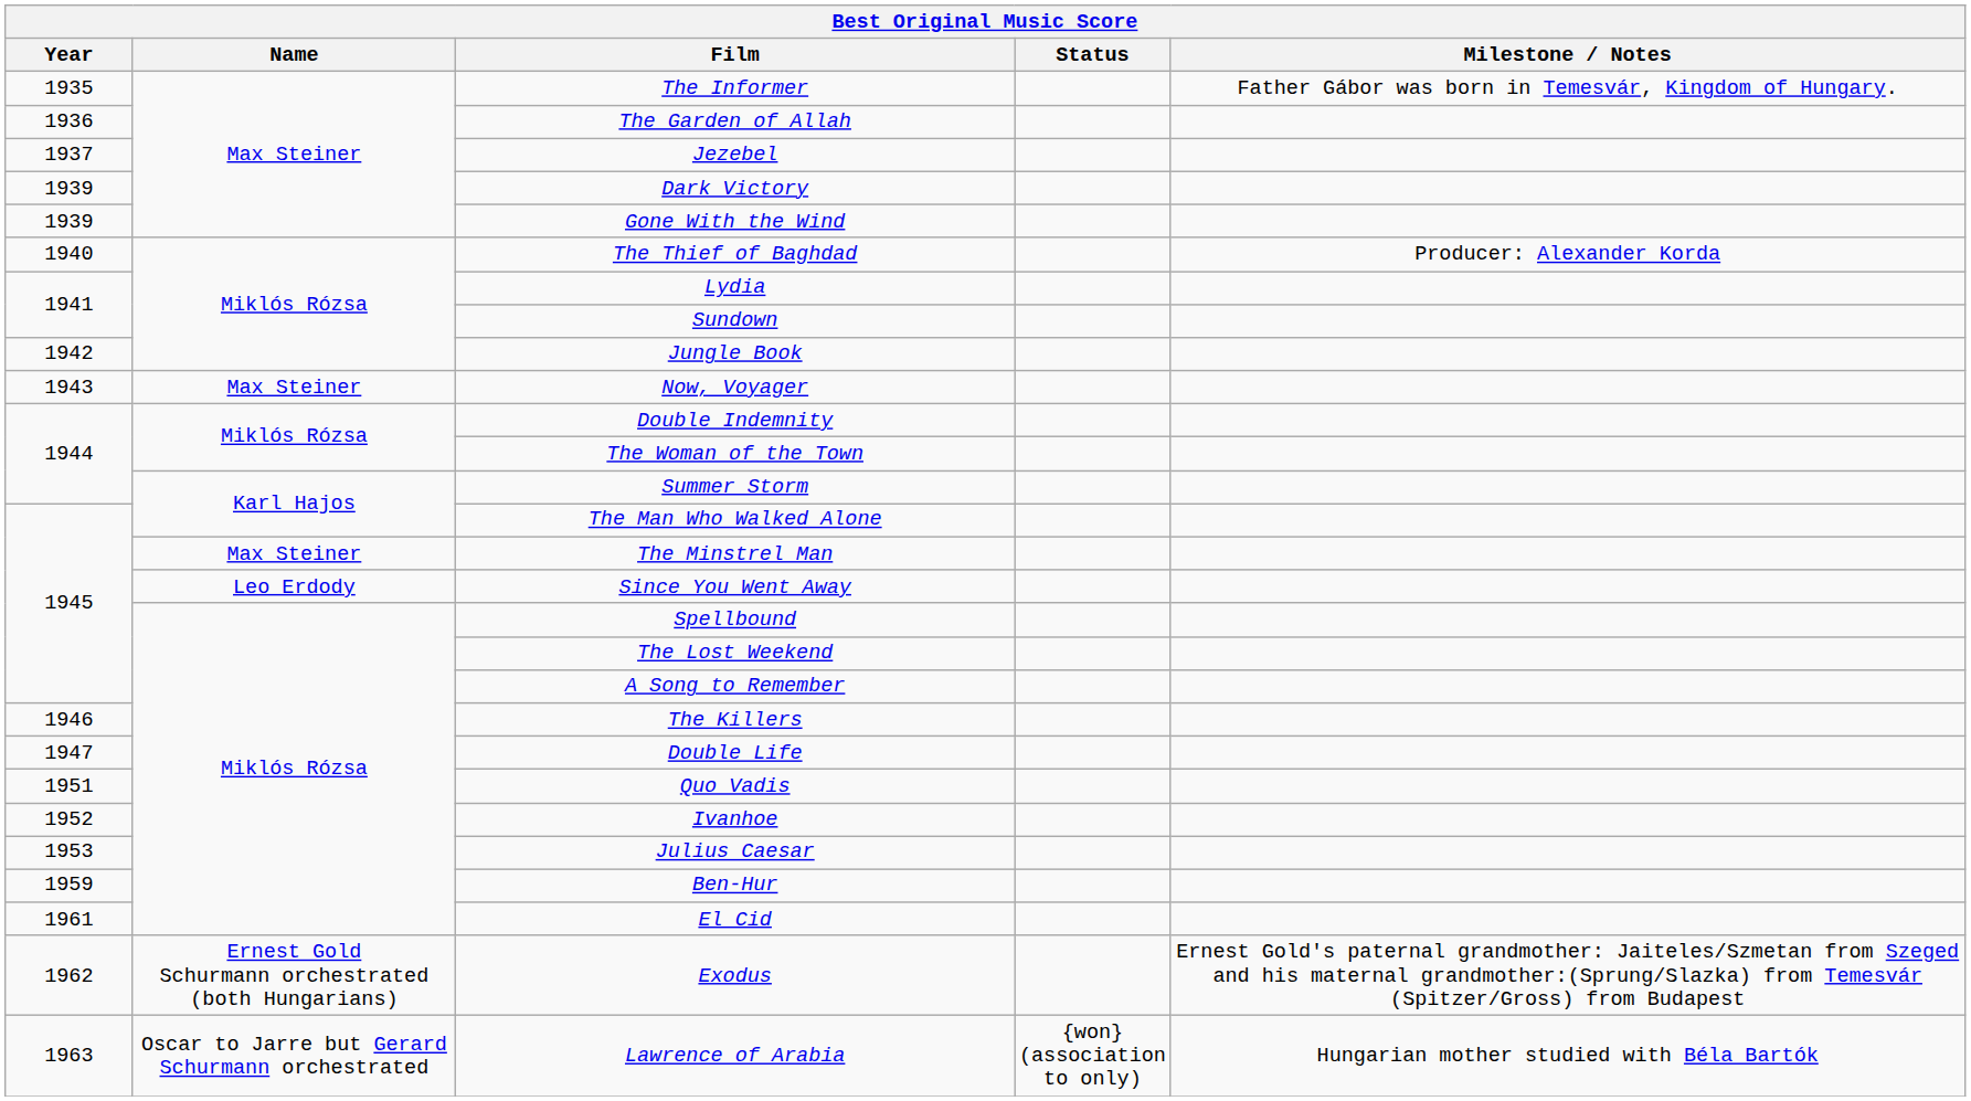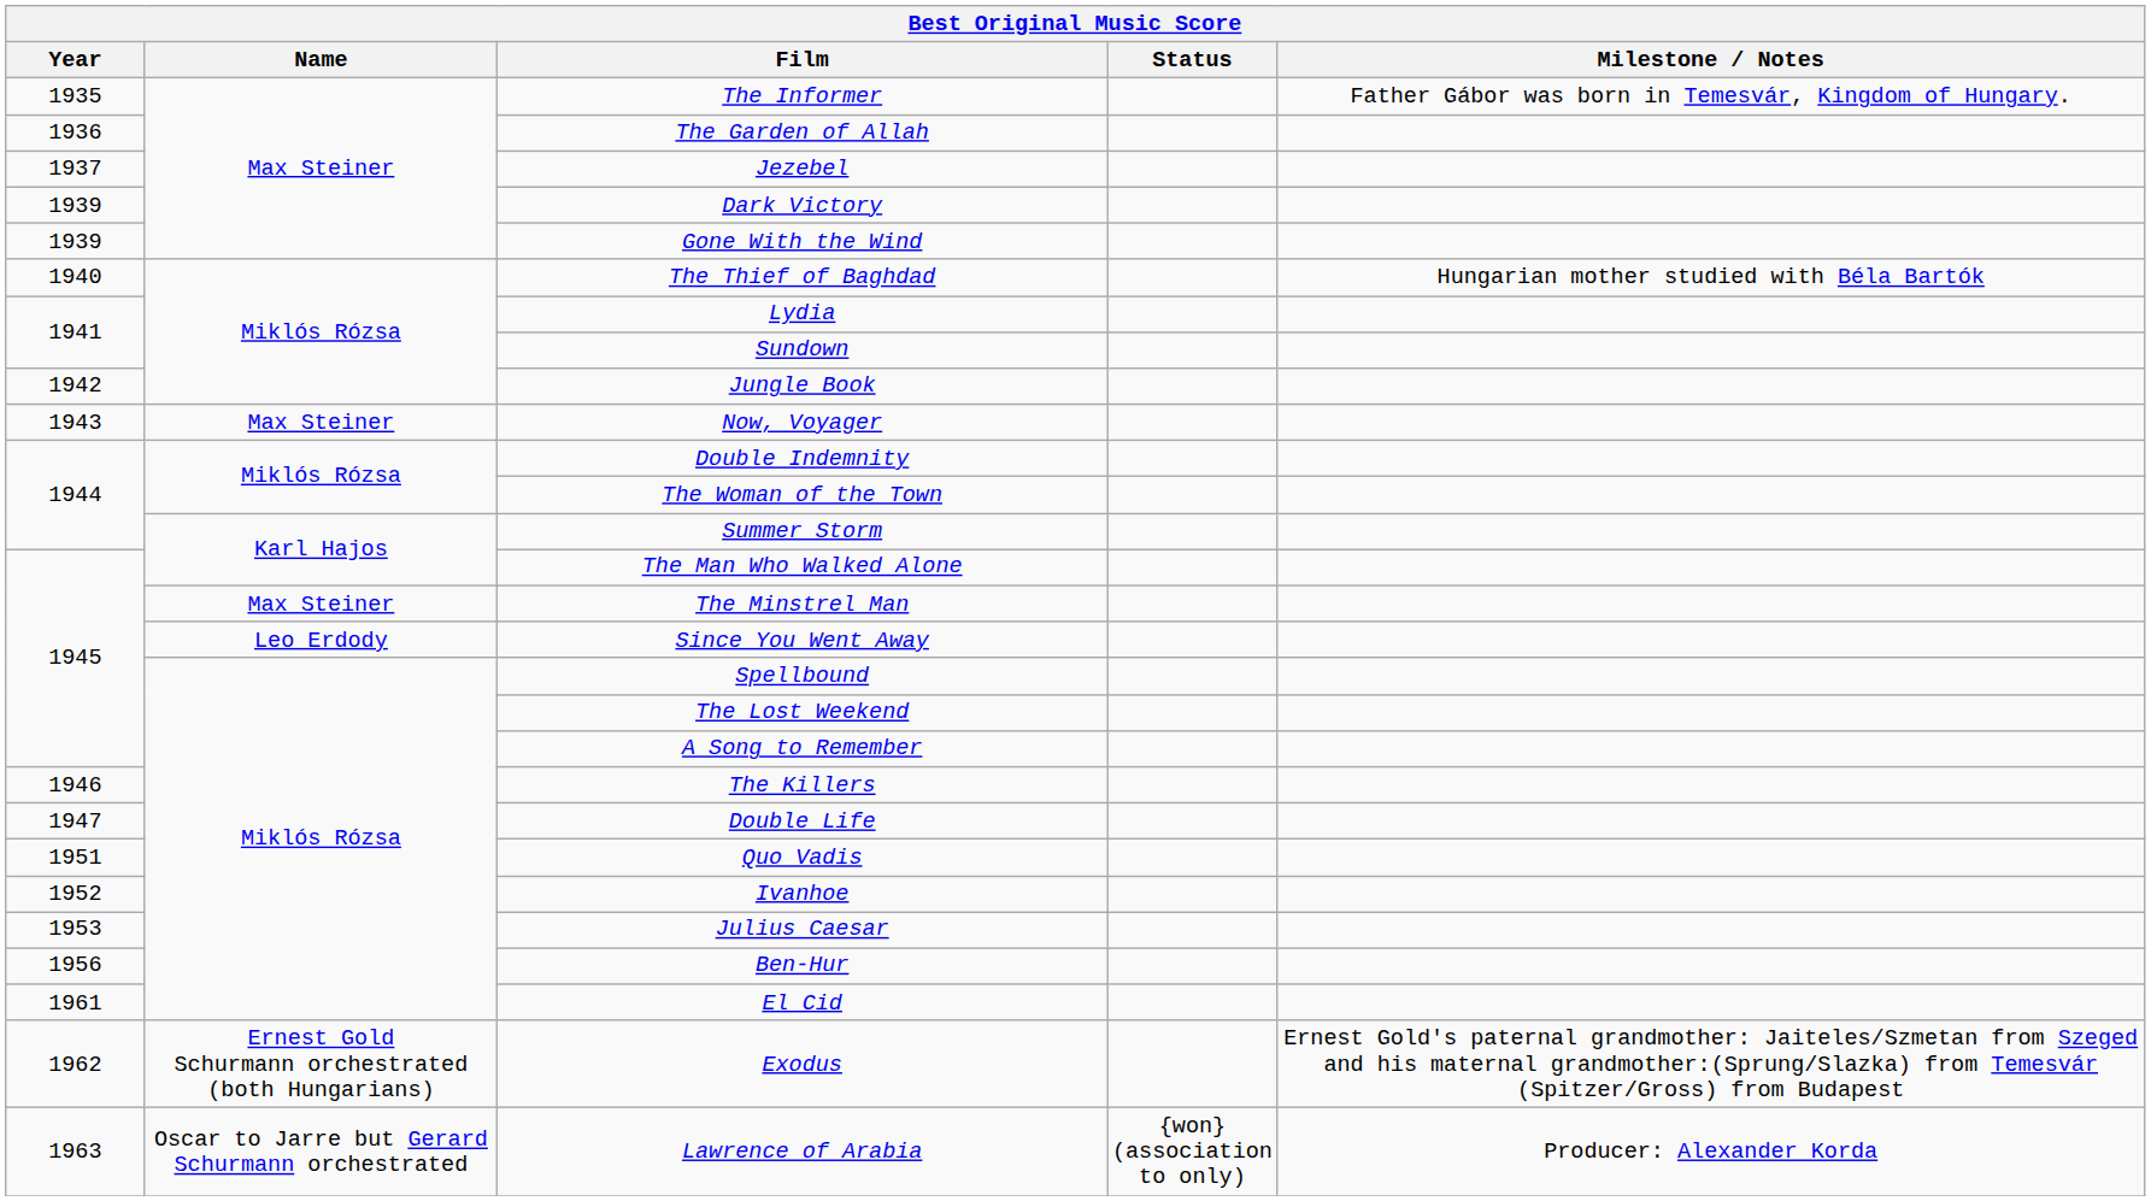 <table class="wikitable" style="text-align: center">
 <tr>
 <th colspan=6 style="text-align:center;"><a href='#'>Best Original Music Score</a></th>
 </tr>
 <tr>
 <th style="width:075px;">Year</th>
 <th style="width:200px;">Name</th>
 <th style="width:350px;">Film</th>
 <th style="width:075px;">Status</th>
 <th style="width:500px;">Milestone / Notes</th>
 </tr>
 <tr>
 <td>1935</td>
 <td rowspan=5><a href='#'>Max Steiner</a></td>
 <td><em><a href='#'>The Informer</a></em></td>
 <td></td>
 <td>Father Gábor was born in <a href='#'>Temesvár</a>, <a href='#'>Kingdom of Hungary</a>.</td>
 </tr>
 <tr>
 <td>1936</td>
 <td><em><a href='#'>The Garden of Allah</a></em></td>
 <td></td>
 <td></td>
 </tr>
 <tr>
 <td>1937</td>
 <td><em><a href='#'>Jezebel</a></em></td>
 <td></td>
 <td></td>
 </tr>
 <tr>
 <td>1939</td>
 <td><em><a href='#'>Dark Victory</a></em></td>
 <td></td>
 <td></td>
 </tr>
 <tr>
 <td>1939</td>
 <td><em><a href='#'>Gone With the Wind</a></em></td>
 <td></td>
 <td></td>
 </tr>
 <tr>
 <td>1940</td>
 <td rowspan=4><a href='#'>Miklós Rózsa</a></td>
 <td><em><a href='#'>The Thief of Baghdad</a></em></td>
 <td></td>
-<td>Producer: <a href='#'>Alexander Korda</a></td>
+<td>Hungarian mother studied with <a href='#'>Béla Bartók</a></td>
 </tr>
 <tr>
 <td rowspan=2>1941</td>
 <td><em><a href='#'>Lydia</a></em></td>
 <td></td>
 <td></td>
 </tr>
 <tr>
 <td><em><a href='#'>Sundown</a></em></td>
 <td></td>
 <td></td>
 </tr>
 <tr>
 <td>1942</td>
 <td><em><a href='#'>Jungle Book</a></em></td>
 <td></td>
 <td></td>
 </tr>
 <tr>
 <td>1943</td>
 <td><a href='#'>Max Steiner</a></td>
 <td><em><a href='#'>Now, Voyager</a></em></td>
 <td></td>
 <td></td>
 </tr>
 <tr>
 <td rowspan=3>1944</td>
 <td rowspan=2><a href='#'>Miklós Rózsa</a></td>
 <td><em><a href='#'>Double Indemnity</a></em></td>
 <td></td>
 <td></td>
 </tr>
 <tr>
 <td><em><a href='#'>The Woman of the Town</a></em></td>
 <td></td>
 <td></td>
 </tr>
 <tr>
 <td rowspan=2><a href='#'>Karl Hajos</a></td>
 <td><em><a href='#'>Summer Storm</a></em></td>
 <td></td>
 <td></td>
 </tr>
 <tr>
 <td rowspan=6>1945</td>
 <td><em><a href='#'>The Man Who Walked Alone</a></em></td>
 <td></td>
 <td></td>
 </tr>
 <tr>
 <td><a href='#'>Max Steiner</a></td>
 <td><em><a href='#'>The Minstrel Man</a></em></td>
 <td></td>
 <td></td>
 </tr>
 <tr>
 <td><a href='#'>Leo Erdody</a></td>
 <td><em><a href='#'>Since You Went Away</a></em></td>
 <td></td>
 <td></td>
 </tr>
 <tr>
 <td rowspan=10><a href='#'>Miklós Rózsa</a></td>
 <td><em><a href='#'>Spellbound</a></em></td>
 <td></td>
 <td></td>
 </tr>
 <tr>
 <td><em><a href='#'>The Lost Weekend</a></em></td>
 <td></td>
 <td></td>
 </tr>
 <tr>
 <td><em><a href='#'>A Song to Remember</a></em></td>
 <td></td>
 <td></td>
 </tr>
 <tr>
 <td>1946</td>
 <td><em><a href='#'>The Killers</a></em></td>
 <td></td>
 <td></td>
 </tr>
 <tr>
 <td>1947</td>
 <td><em><a href='#'>Double Life</a></em></td>
 <td></td>
 <td></td>
 </tr>
 <tr>
 <td>1951</td>
 <td><em><a href='#'>Quo Vadis</a></em></td>
 <td></td>
 <td></td>
 </tr>
 <tr>
 <td>1952</td>
 <td><em><a href='#'>Ivanhoe</a></em></td>
 <td></td>
 <td></td>
 </tr>
 <tr>
 <td>1953</td>
 <td><em><a href='#'>Julius Caesar</a></em></td>
 <td></td>
 <td></td>
 </tr>
 <tr>
-<td>1959</td>
+<td>1956</td>
 <td><em><a href='#'>Ben-Hur</a></em></td>
 <td></td>
 <td></td>
 </tr>
 <tr>
 <td>1961</td>
 <td><em><a href='#'>El Cid</a></em></td>
 <td></td>
 <td></td>
 </tr>
 <tr>
 <td>1962</td>
 <td><a href='#'>Ernest Gold</a><br>Schurmann orchestrated<br>(both  Hungarians)</td>
 <td><a href='#'><em>Exodus</em></a></td>
 <td></td>
 <td>Ernest Gold's paternal grandmother: Jaiteles/Szmetan from <a href='#'>Szeged</a><br>and his maternal grandmother:(Sprung/Slazka) from <a href='#'>Temesvár</a> (Spitzer/Gross) from Budapest</td>
 </tr>
 <tr>
 <td>1963</td>
 <td>Oscar to Jarre but <a href='#'>Gerard Schurmann</a> orchestrated</td>
 <td><em><a href='#'>Lawrence of Arabia</a></em></td>
 <td>{won}  (association to only)</td>
-<td>Hungarian mother studied with <a href='#'>Béla Bartók</a></td>
+<td>Producer: <a href='#'>Alexander Korda</a></td>
 </tr>
 </table>
